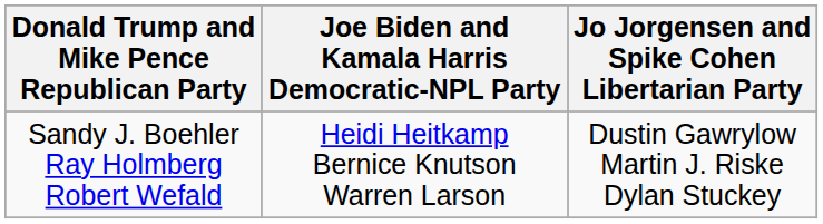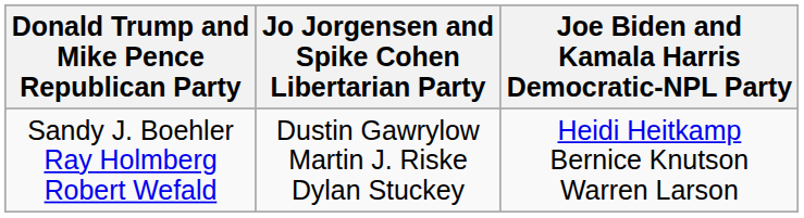 <table class="wikitable" style="font-size:90%;text-align:center;">
 <tr>
 <th>Donald Trump and<br> Mike Pence<br>Republican Party</th>
+<th>Jo Jorgensen and<br> Spike Cohen<br>Libertarian Party</th>
 <th>Joe Biden and<br> Kamala Harris<br>Democratic-NPL Party</th>
-<th>Jo Jorgensen and<br> Spike Cohen<br>Libertarian Party</th>
 </tr>
 <tr>
 <td>Sandy J. Boehler<br><a href='#'>Ray Holmberg</a><br><a href='#'>Robert Wefald</a></td>
+<td>Dustin Gawrylow<br>Martin J. Riske<br>Dylan Stuckey</td>
 <td><a href='#'>Heidi Heitkamp</a><br>Bernice Knutson<br>Warren Larson</td>
-<td>Dustin Gawrylow<br>Martin J. Riske<br>Dylan Stuckey</td>
 </tr>
 </table>
